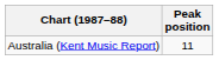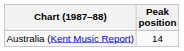 <table class="wikitable">
 <tr>
 <th>Chart (1987–88)</th>
 <th>Peak<br>position</th>
 </tr>
 <tr>
 <td>Australia (<a href='#'>Kent Music Report</a>)</td>
-<td align="center">11</td>
+<td align="center">14</td>
 </tr>
 </table>
